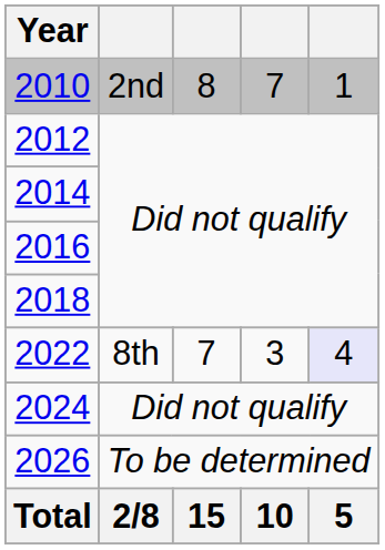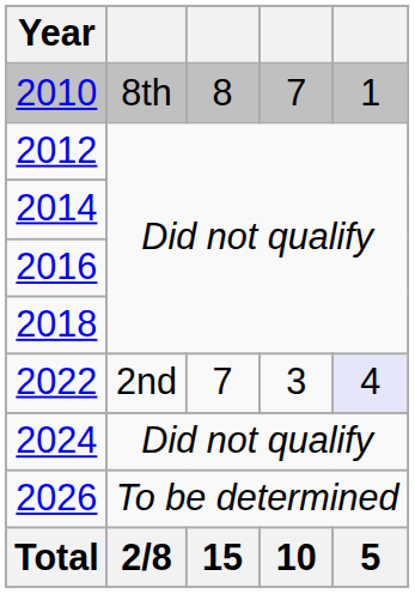 <table class="wikitable" style="text-align:center">
 <tr>
 <th>Year</th>
 <th></th>
 <th width=25></th>
 <th width=25></th>
 <th width=25></th>
 </tr>
 <tr bgcolor=silver>
 <td> <a href='#'>2010</a></td>
-<td>2nd</td>
+<td>8th</td>
 <td>8</td>
 <td>7</td>
 <td>1</td>
 </tr>
 <tr>
 <td> <a href='#'>2012</a></td>
 <td colspan=4 rowspan=4><em>Did not qualify</em></td>
 </tr>
 <tr>
 <td> <a href='#'>2014</a></td>
 </tr>
 <tr>
 <td> <a href='#'>2016</a></td>
 </tr>
 <tr>
 <td> <a href='#'>2018</a></td>
 </tr>
 <tr>
 <td> <a href='#'>2022</a></td>
-<td>8th</td>
+<td>2nd</td>
 <td>7</td>
 <td>3</td>
 <td style="background: lavender;">4</td>
 </tr>
 <tr>
 <td> <a href='#'>2024</a></td>
 <td colspan=4><em>Did not qualify</em></td>
 </tr>
 <tr>
 <td> <a href='#'>2026</a></td>
 <td colspan=4><em>To be determined</em></td>
 </tr>
 <tr>
 <th>Total</th>
 <th>2/8</th>
 <th>15</th>
 <th>10</th>
 <th>5</th>
 </tr>
 </table>
